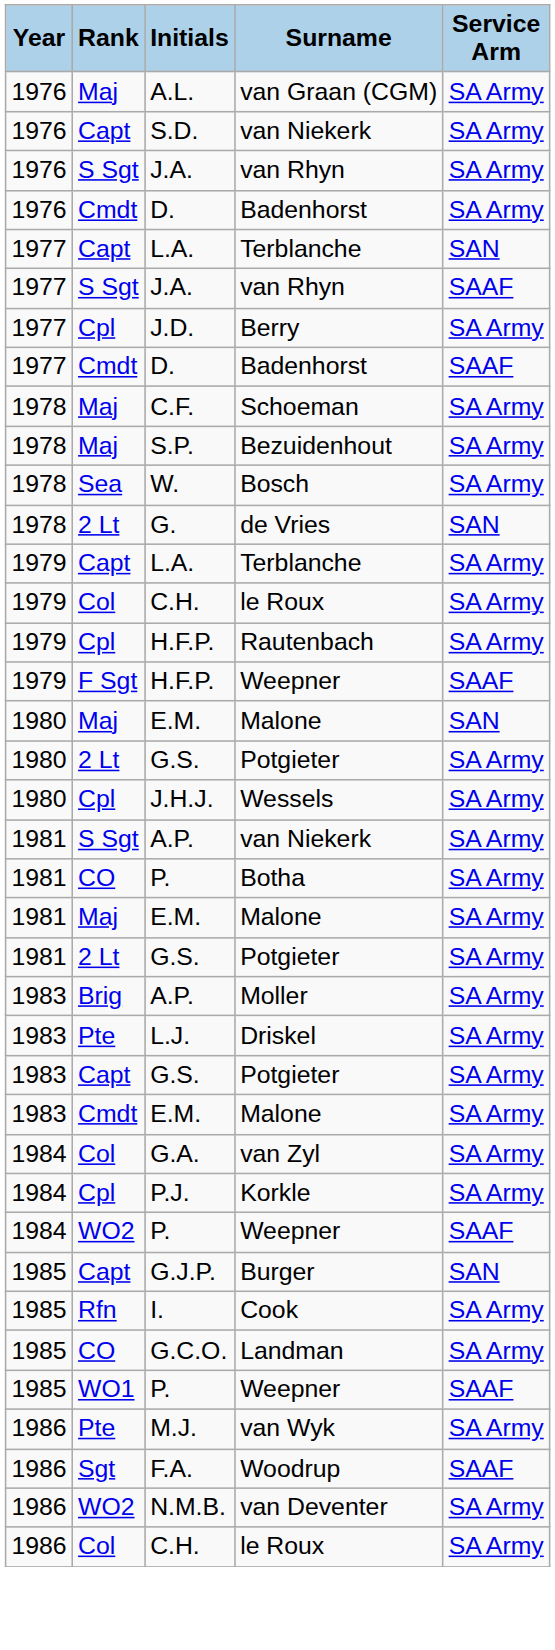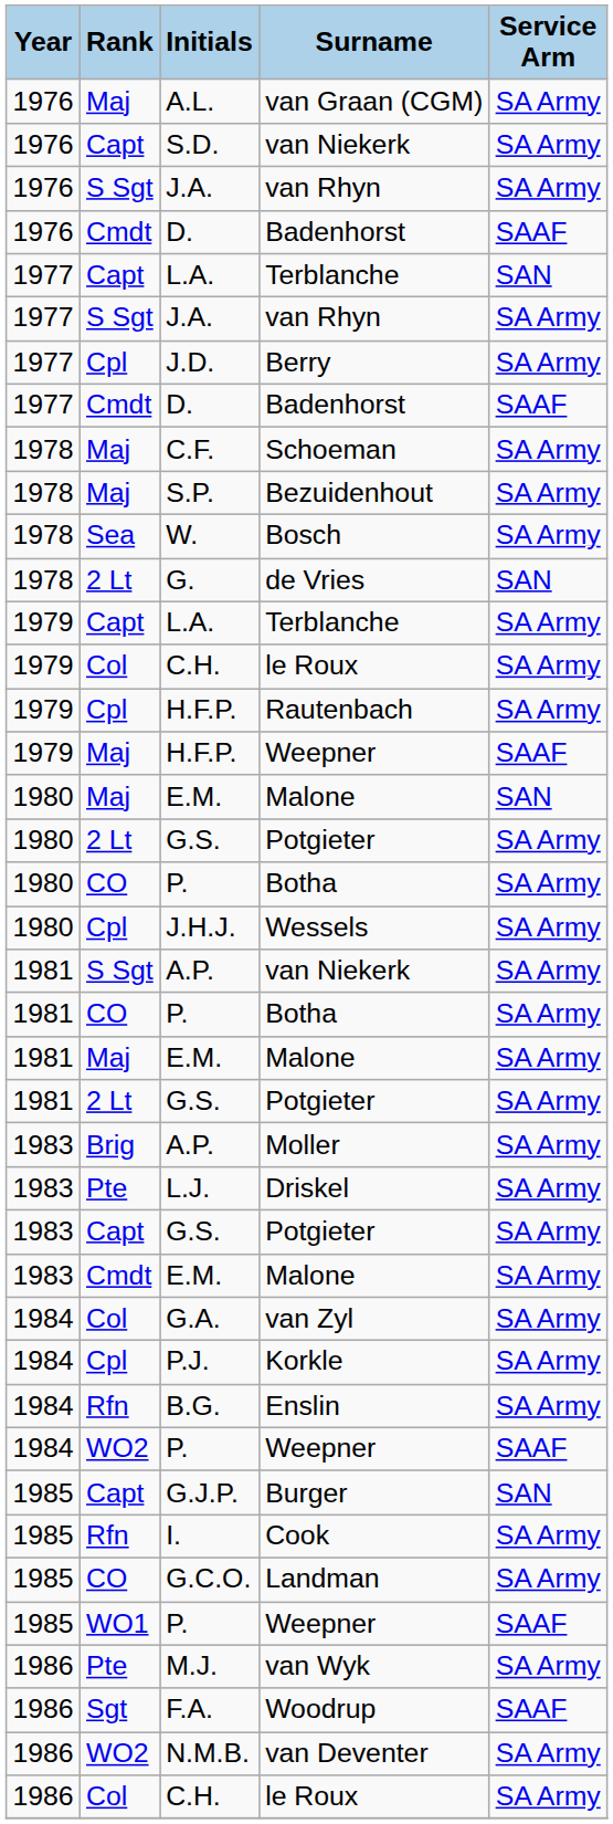 <table class="wikitable sortable" style="margin:0.5em auto; font-size:100%;">
 <tr>
 <th scope="row"; style="background-color: #ACD1E9;">Year</th>
 <th scope="row"; style="background-color: #ACD1E9;">Rank</th>
 <th scope="row"; style="background-color: #ACD1E9;">Initials</th>
 <th scope="row"; style="background-color: #ACD1E9;">Surname</th>
 <th scope="row"; style="background-color: #ACD1E9;">Service<br>Arm</th>
 </tr>
 <tr>
 <td>1976</td>
 <td data-sort-value="7"><a href='#'>Maj</a></td>
 <td>A.L.</td>
 <td>van Graan (CGM)</td>
 <td><a href='#'>SA Army</a></td>
 </tr>
 <tr>
 <td>1976</td>
 <td data-sort-value="8"><a href='#'>Capt</a></td>
 <td>S.D.</td>
 <td>van Niekerk</td>
 <td><a href='#'>SA Army</a></td>
 </tr>
 <tr>
 <td>1976</td>
 <td data-sort-value="14"><a href='#'>S Sgt</a></td>
 <td>J.A.</td>
 <td>van Rhyn</td>
 <td><a href='#'>SA Army</a></td>
 </tr>
 <tr>
 <td>1976</td>
 <td data-sort-value="6"><a href='#'>Cmdt</a></td>
 <td>D.</td>
 <td>Badenhorst</td>
-<td><a href='#'>SA Army</a></td>
+<td><a href='#'>SAAF</a></td>
 </tr>
 <tr>
 <td>1977</td>
 <td data-sort-value="8"><a href='#'>Capt</a></td>
 <td>L.A.</td>
 <td>Terblanche</td>
 <td><a href='#'>SAN</a></td>
 </tr>
 <tr>
 <td>1977</td>
 <td data-sort-value="14"><a href='#'>S Sgt</a></td>
 <td>J.A.</td>
 <td>van Rhyn</td>
-<td><a href='#'>SAAF</a></td>
+<td><a href='#'>SA Army</a></td>
 </tr>
 <tr>
 <td>1977</td>
 <td data-sort-value="16"><a href='#'>Cpl</a></td>
 <td>J.D.</td>
 <td>Berry</td>
 <td><a href='#'>SA Army</a></td>
 </tr>
 <tr>
 <td>1977</td>
 <td data-sort-value="6"><a href='#'>Cmdt</a></td>
 <td>D.</td>
 <td>Badenhorst</td>
 <td><a href='#'>SAAF</a></td>
 </tr>
 <tr>
 <td>1978</td>
 <td data-sort-value="7"><a href='#'>Maj</a></td>
 <td>C.F.</td>
 <td>Schoeman</td>
 <td><a href='#'>SA Army</a></td>
 </tr>
 <tr>
 <td>1978</td>
 <td data-sort-value="7"><a href='#'>Maj</a></td>
 <td>S.P.</td>
 <td>Bezuidenhout</td>
 <td><a href='#'>SA Army</a></td>
 </tr>
 <tr>
 <td>1978</td>
 <td data-sort-value="18"><a href='#'>Sea</a></td>
 <td>W.</td>
 <td>Bosch</td>
 <td><a href='#'>SA Army</a></td>
 </tr>
 <tr>
 <td>1978</td>
 <td data-sort-value="10"><a href='#'>2 Lt</a></td>
 <td>G.</td>
 <td>de Vries</td>
 <td><a href='#'>SAN</a></td>
 </tr>
 <tr>
 <td>1979</td>
 <td data-sort-value="8"><a href='#'>Capt</a></td>
 <td>L.A.</td>
 <td>Terblanche</td>
 <td><a href='#'>SA Army</a></td>
 </tr>
 <tr>
 <td>1979</td>
 <td data-sort-value="5"><a href='#'>Col</a></td>
 <td>C.H.</td>
 <td>le Roux</td>
 <td><a href='#'>SA Army</a></td>
 </tr>
 <tr>
 <td>1979</td>
 <td data-sort-value="16"><a href='#'>Cpl</a></td>
 <td>H.F.P.</td>
 <td>Rautenbach</td>
 <td><a href='#'>SA Army</a></td>
 </tr>
 <tr>
 <td>1979</td>
-<td data-sort-value="14"><a href='#'>F Sgt</a></td>
+<td data-sort-value="7"><a href='#'>Maj</a></td>
 <td>H.F.P.</td>
 <td>Weepner</td>
 <td><a href='#'>SAAF</a></td>
 </tr>
 <tr>
 <td>1980</td>
 <td data-sort-value="7"><a href='#'>Maj</a></td>
 <td>E.M.</td>
 <td>Malone</td>
 <td><a href='#'>SAN</a></td>
 </tr>
 <tr>
 <td>1980</td>
 <td data-sort-value="10"><a href='#'>2 Lt</a></td>
 <td>G.S.</td>
 <td>Potgieter</td>
+<td><a href='#'>SA Army</a></td>
+</tr>
+<tr>
+<td>1980</td>
+<td data-sort-value="11"><a href='#'>CO</a></td>
+<td>P.</td>
+<td>Botha</td>
 <td><a href='#'>SA Army</a></td>
 </tr>
 <tr>
 <td>1980</td>
 <td data-sort-value="16"><a href='#'>Cpl</a></td>
 <td>J.H.J.</td>
 <td>Wessels</td>
 <td><a href='#'>SA Army</a></td>
 </tr>
 <tr>
 <td>1981</td>
 <td data-sort-value="14"><a href='#'>S Sgt</a></td>
 <td>A.P.</td>
 <td>van Niekerk</td>
 <td><a href='#'>SA Army</a></td>
 </tr>
 <tr>
 <td>1981</td>
 <td data-sort-value="11"><a href='#'>CO</a></td>
 <td>P.</td>
 <td>Botha</td>
 <td><a href='#'>SA Army</a></td>
 </tr>
 <tr>
 <td>1981</td>
 <td data-sort-value="7"><a href='#'>Maj</a></td>
 <td>E.M.</td>
 <td>Malone</td>
 <td><a href='#'>SA Army</a></td>
 </tr>
 <tr>
 <td>1981</td>
 <td data-sort-value="10"><a href='#'>2 Lt</a></td>
 <td>G.S.</td>
 <td>Potgieter</td>
 <td><a href='#'>SA Army</a></td>
 </tr>
 <tr>
 <td>1983</td>
 <td data-sort-value="4"><a href='#'>Brig</a></td>
 <td>A.P.</td>
 <td>Moller</td>
 <td><a href='#'>SA Army</a></td>
 </tr>
 <tr>
 <td>1983</td>
 <td data-sort-value="18"><a href='#'>Pte</a></td>
 <td>L.J.</td>
 <td>Driskel</td>
 <td><a href='#'>SA Army</a></td>
 </tr>
 <tr>
 <td>1983</td>
 <td data-sort-value="8"><a href='#'>Capt</a></td>
 <td>G.S.</td>
 <td>Potgieter</td>
 <td><a href='#'>SA Army</a></td>
 </tr>
 <tr>
 <td>1983</td>
 <td data-sort-value="6"><a href='#'>Cmdt</a></td>
 <td>E.M.</td>
 <td>Malone</td>
 <td><a href='#'>SA Army</a></td>
 </tr>
 <tr>
 <td>1984</td>
 <td data-sort-value="5"><a href='#'>Col</a></td>
 <td>G.A.</td>
 <td>van Zyl</td>
 <td><a href='#'>SA Army</a></td>
 </tr>
 <tr>
 <td>1984</td>
 <td data-sort-value="16"><a href='#'>Cpl</a></td>
 <td>P.J.</td>
 <td>Korkle</td>
 <td><a href='#'>SA Army</a></td>
 </tr>
 <tr>
 <td>1984</td>
+<td data-sort-value="18"><a href='#'>Rfn</a></td>
+<td>B.G.</td>
+<td>Enslin</td>
+<td><a href='#'>SA Army</a></td>
+</tr>
+<tr>
+<td>1984</td>
 <td data-sort-value="13"><a href='#'>WO2</a></td>
 <td>P.</td>
 <td>Weepner</td>
 <td><a href='#'>SAAF</a></td>
 </tr>
 <tr>
 <td>1985</td>
 <td data-sort-value="5"><a href='#'>Capt</a></td>
 <td>G.J.P.</td>
 <td>Burger</td>
 <td><a href='#'>SAN</a></td>
 </tr>
 <tr>
 <td>1985</td>
 <td data-sort-value="18"><a href='#'>Rfn</a></td>
 <td>I.</td>
 <td>Cook</td>
 <td><a href='#'>SA Army</a></td>
 </tr>
 <tr>
 <td>1985</td>
 <td data-sort-value="11"><a href='#'>CO</a></td>
 <td>G.C.O.</td>
 <td>Landman</td>
 <td><a href='#'>SA Army</a></td>
 </tr>
 <tr>
 <td>1985</td>
 <td data-sort-value="12"><a href='#'>WO1</a></td>
 <td>P.</td>
 <td>Weepner</td>
 <td><a href='#'>SAAF</a></td>
 </tr>
 <tr>
 <td>1986</td>
 <td data-sort-value="18"><a href='#'>Pte</a></td>
 <td>M.J.</td>
 <td>van Wyk</td>
 <td><a href='#'>SA Army</a></td>
 </tr>
 <tr>
 <td>1986</td>
 <td data-sort-value="15"><a href='#'>Sgt</a></td>
 <td>F.A.</td>
 <td>Woodrup</td>
 <td><a href='#'>SAAF</a></td>
 </tr>
 <tr>
 <td>1986</td>
 <td data-sort-value="13"><a href='#'>WO2</a></td>
 <td>N.M.B.</td>
 <td>van Deventer</td>
 <td><a href='#'>SA Army</a></td>
 </tr>
 <tr>
 <td>1986</td>
 <td data-sort-value="5"><a href='#'>Col</a></td>
 <td>C.H.</td>
 <td>le Roux</td>
 <td><a href='#'>SA Army</a></td>
 </tr>
 <tr>
 </tr>
 </table>
